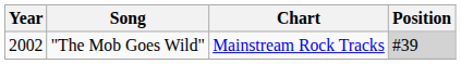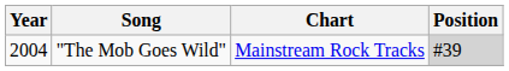 <table class="wikitable">
 <tr>
 <th>Year</th>
 <th>Song</th>
 <th>Chart</th>
 <th>Position</th>
 </tr>
 <tr>
-<td>2002</td>
+<td>2004</td>
 <td>"The Mob Goes Wild"</td>
 <td><a href='#'>Mainstream Rock Tracks</a></td>
 <td style="background: lightgrey;">#39</td>
 </tr>
 <tr>
 </tr>
 </table>
